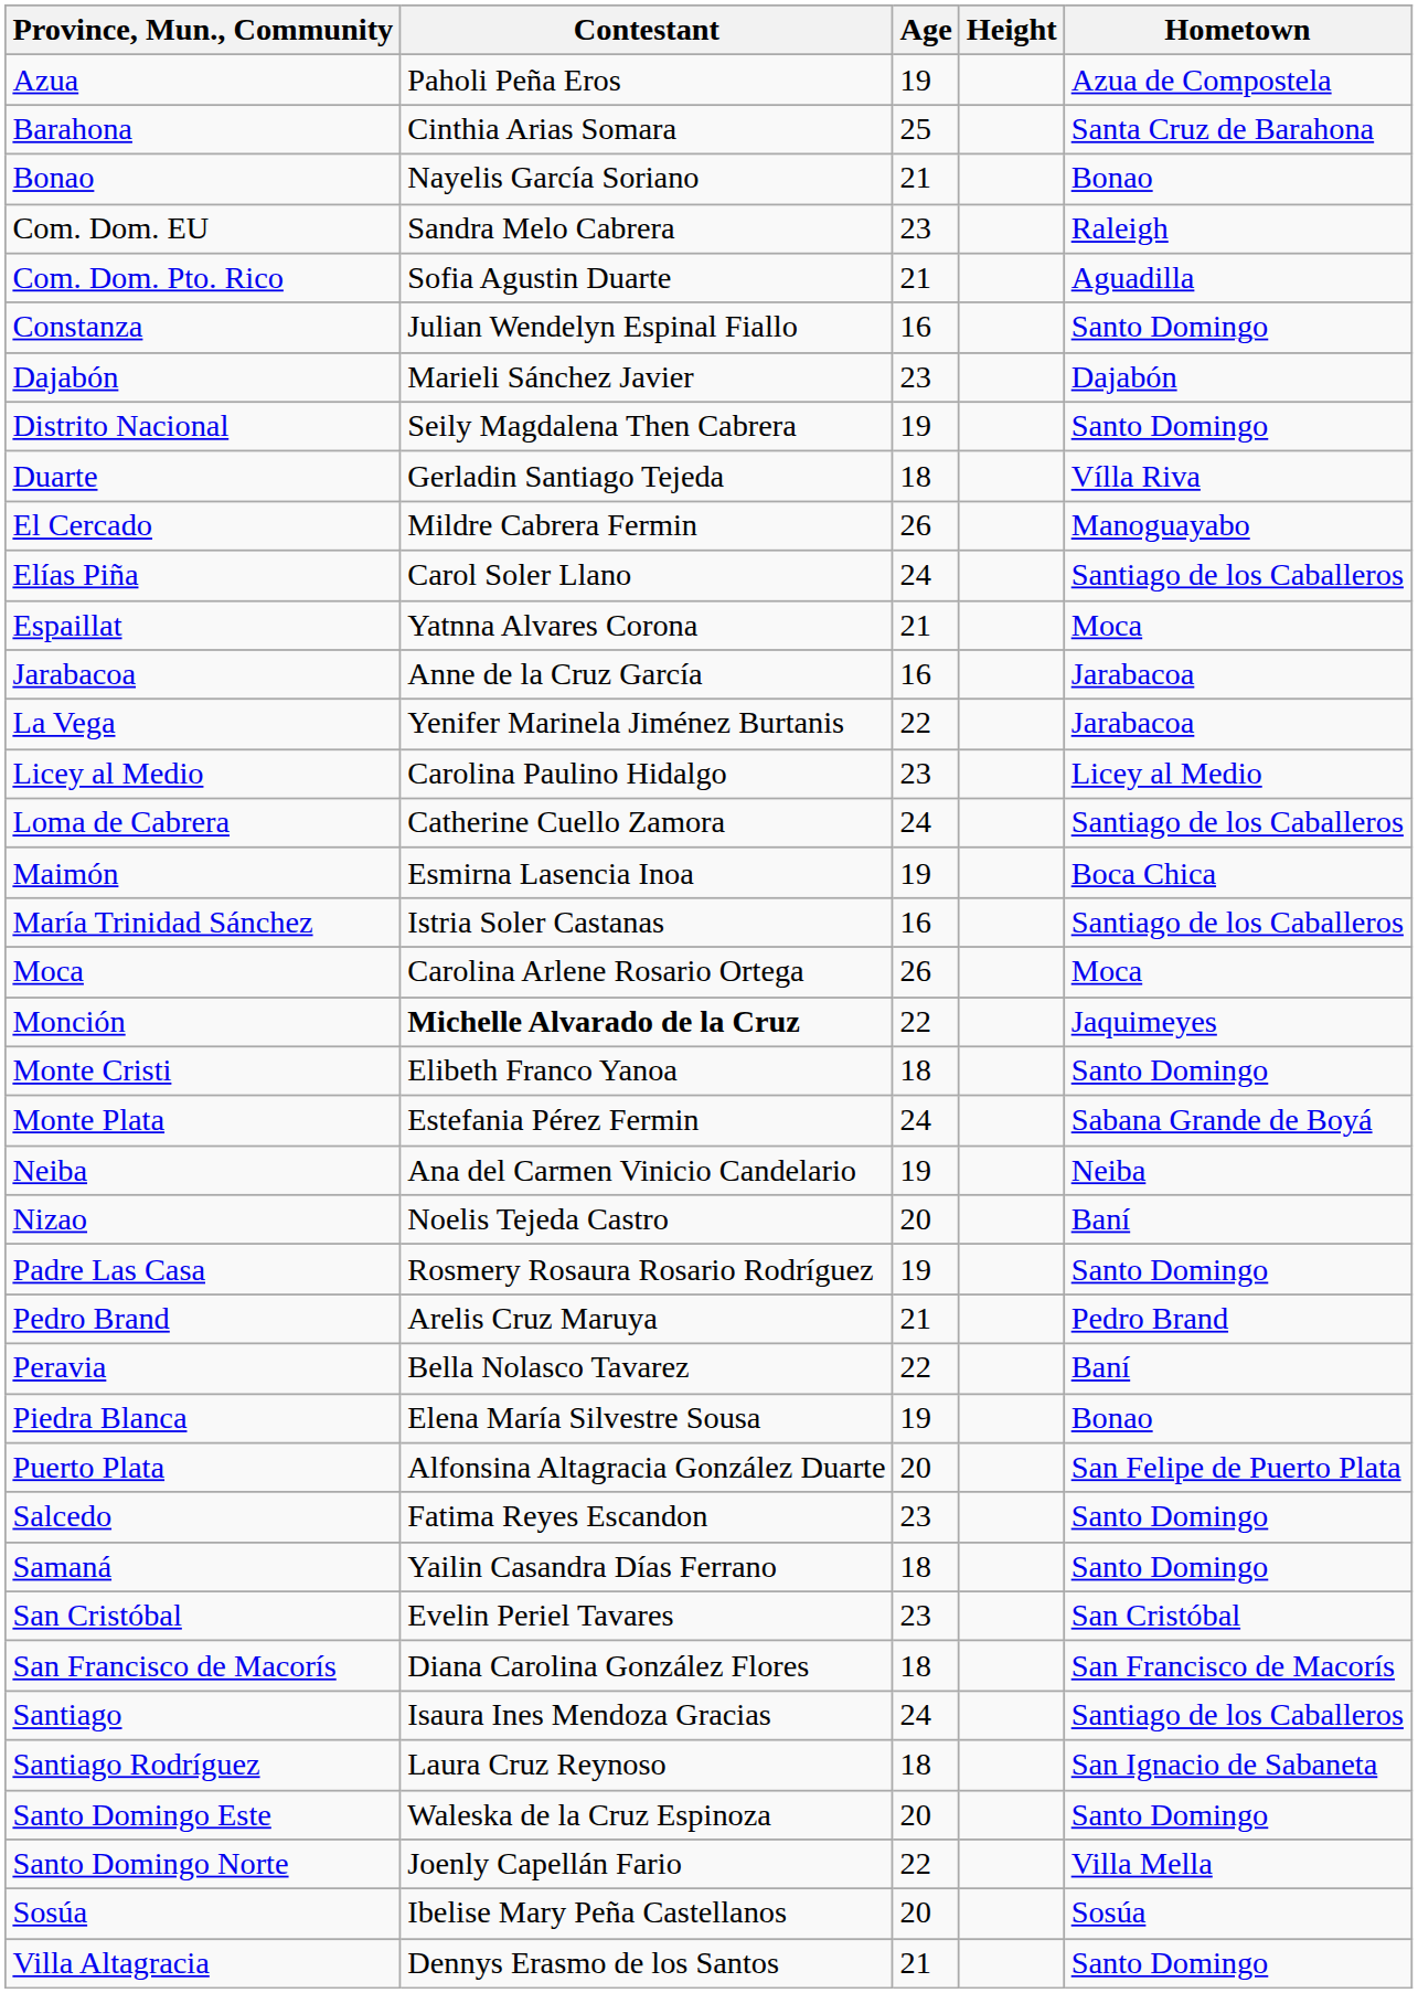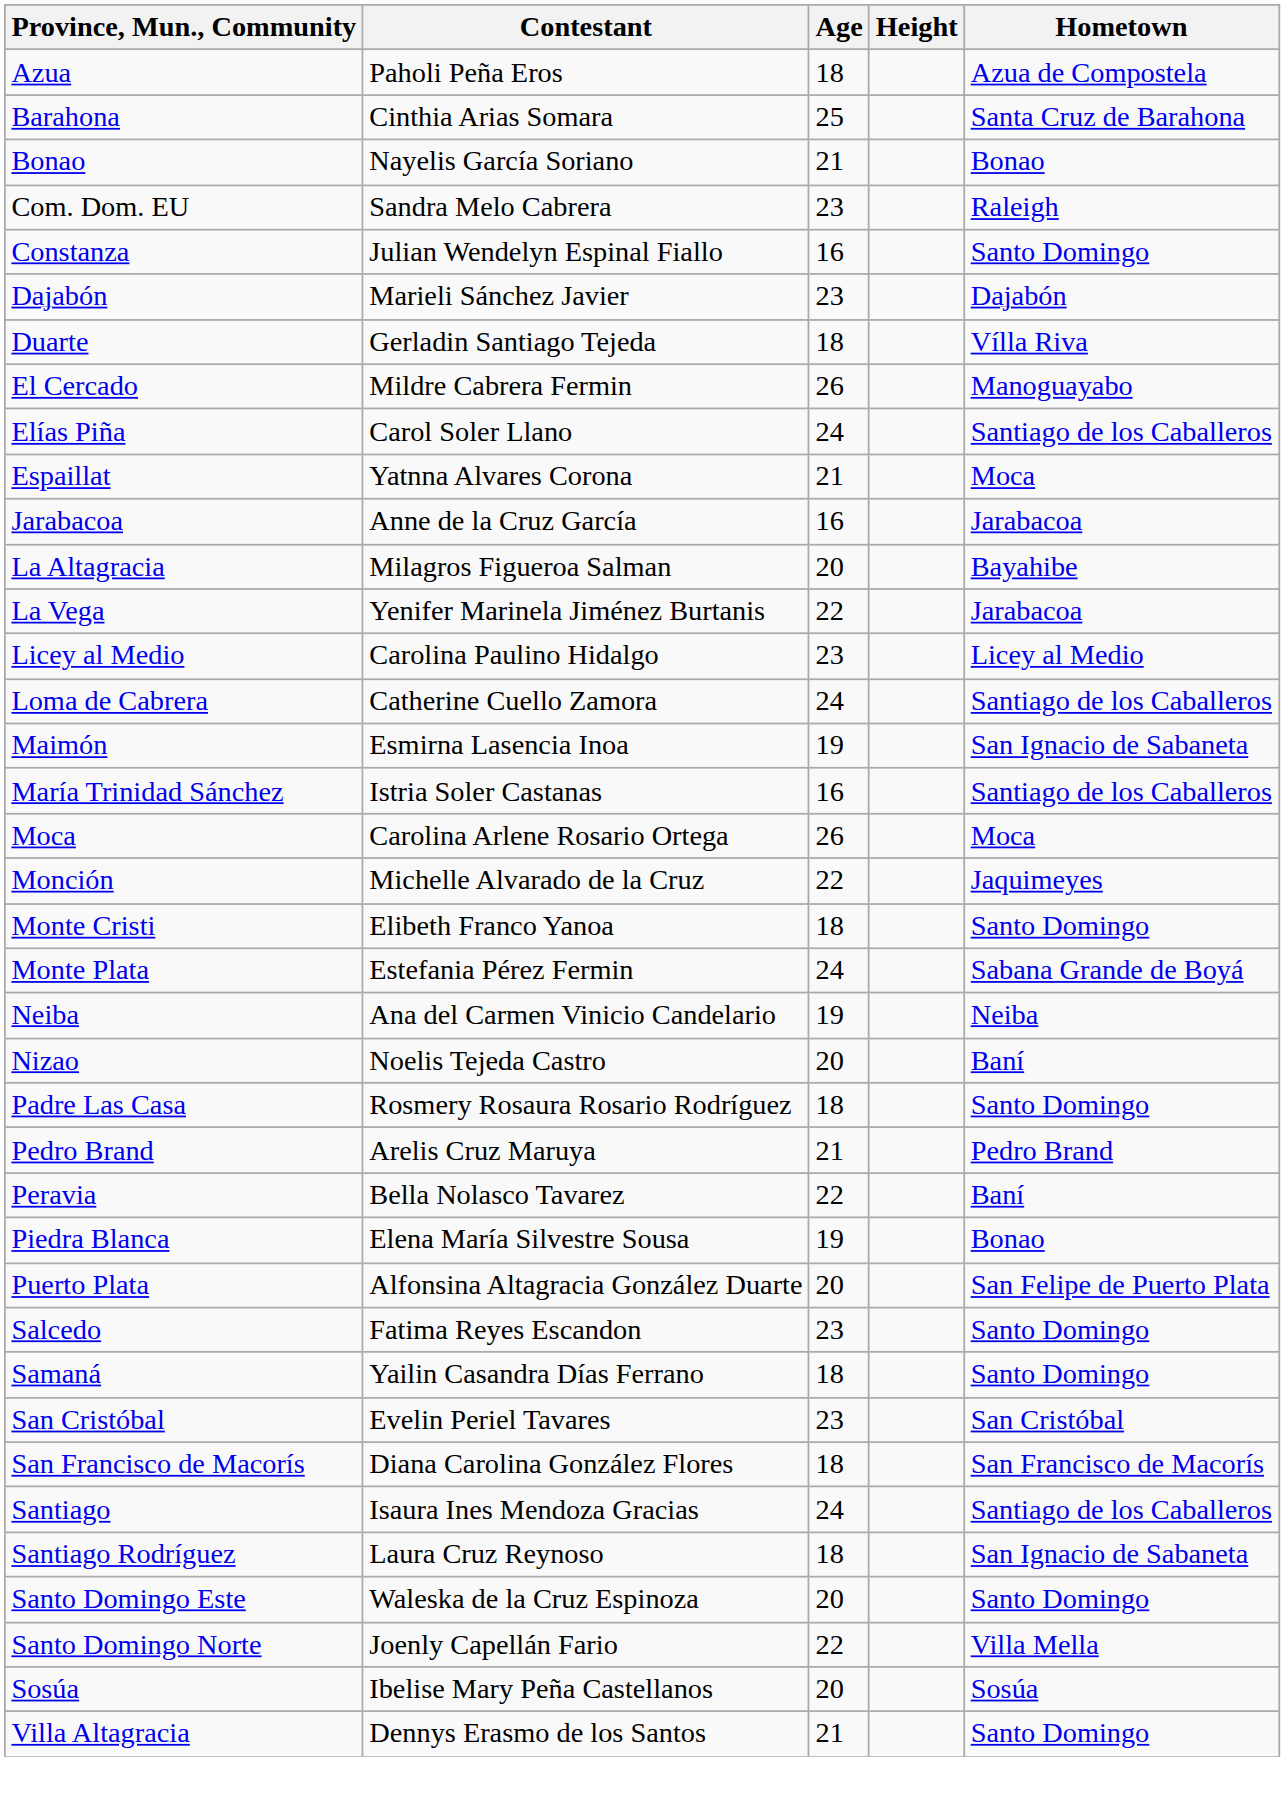 <table class="sortable wikitable">
 <tr>
 <th>Province, Mun., Community</th>
 <th>Contestant</th>
 <th>Age</th>
 <th>Height</th>
 <th>Hometown</th>
 </tr>
 <tr>
 <td><a href='#'>Azua</a></td>
 <td>Paholi Peña Eros</td>
-<td>19</td>
+<td>18</td>
 <td></td>
 <td><a href='#'>Azua de Compostela</a></td>
 </tr>
 <tr>
 <td><a href='#'>Barahona</a></td>
 <td>Cinthia Arias Somara</td>
 <td>25</td>
 <td></td>
 <td><a href='#'>Santa Cruz de Barahona</a></td>
 </tr>
 <tr>
 <td><a href='#'>Bonao</a></td>
 <td>Nayelis García Soriano</td>
 <td>21</td>
 <td></td>
 <td><a href='#'>Bonao</a></td>
 </tr>
 <tr>
 <td>Com. Dom. EU</td>
 <td>Sandra Melo Cabrera</td>
 <td>23</td>
 <td></td>
 <td><a href='#'>Raleigh</a></td>
 </tr>
 <tr>
-<td><a href='#'>Com. Dom. Pto. Rico</a></td>
-<td>Sofia Agustin Duarte</td>
-<td>21</td>
-<td></td>
-<td><a href='#'>Aguadilla</a></td>
-</tr>
-<tr>
 <td><a href='#'>Constanza</a></td>
 <td>Julian Wendelyn Espinal Fiallo</td>
 <td>16</td>
 <td></td>
 <td><a href='#'>Santo Domingo</a></td>
 </tr>
 <tr>
 <td><a href='#'>Dajabón</a></td>
 <td>Marieli Sánchez Javier</td>
 <td>23</td>
 <td></td>
 <td><a href='#'>Dajabón</a></td>
-</tr>
-<tr>
-<td><a href='#'>Distrito Nacional</a></td>
-<td>Seily Magdalena Then Cabrera</td>
-<td>19</td>
-<td></td>
-<td><a href='#'>Santo Domingo</a></td>
 </tr>
 <tr>
 <td><a href='#'>Duarte</a></td>
 <td>Gerladin Santiago Tejeda</td>
 <td>18</td>
 <td></td>
 <td><a href='#'>Vílla Riva</a></td>
 </tr>
 <tr>
 <td><a href='#'>El Cercado</a></td>
 <td>Mildre Cabrera Fermin</td>
 <td>26</td>
 <td></td>
 <td><a href='#'>Manoguayabo</a></td>
 </tr>
 <tr>
 <td><a href='#'>Elías Piña</a></td>
 <td>Carol Soler Llano</td>
 <td>24</td>
 <td></td>
 <td><a href='#'>Santiago de los Caballeros</a></td>
 </tr>
 <tr>
 <td><a href='#'>Espaillat</a></td>
 <td>Yatnna Alvares Corona</td>
 <td>21</td>
 <td></td>
 <td><a href='#'>Moca</a></td>
 </tr>
 <tr>
 <td><a href='#'>Jarabacoa</a></td>
 <td>Anne de la Cruz García</td>
 <td>16</td>
 <td></td>
 <td><a href='#'>Jarabacoa</a></td>
 </tr>
 <tr>
+<td><a href='#'>La Altagracia</a></td>
+<td>Milagros Figueroa Salman</td>
+<td>20</td>
+<td></td>
+<td><a href='#'>Bayahibe</a></td>
+</tr>
+<tr>
 <td><a href='#'>La Vega</a></td>
 <td>Yenifer Marinela Jiménez Burtanis</td>
 <td>22</td>
 <td></td>
 <td><a href='#'>Jarabacoa</a></td>
 </tr>
 <tr>
 <td><a href='#'>Licey al Medio</a></td>
 <td>Carolina Paulino Hidalgo</td>
 <td>23</td>
 <td></td>
 <td><a href='#'>Licey al Medio</a></td>
 </tr>
 <tr>
 <td><a href='#'>Loma de Cabrera</a></td>
 <td>Catherine Cuello Zamora</td>
 <td>24</td>
 <td></td>
 <td><a href='#'>Santiago de los Caballeros</a></td>
 </tr>
 <tr>
 <td><a href='#'>Maimón</a></td>
 <td>Esmirna Lasencia Inoa</td>
 <td>19</td>
 <td></td>
-<td><a href='#'>Boca Chica</a></td>
+<td><a href='#'>San Ignacio de Sabaneta</a></td>
 </tr>
 <tr>
 <td><a href='#'>María Trinidad Sánchez</a></td>
 <td>Istria Soler Castanas</td>
 <td>16</td>
 <td></td>
 <td><a href='#'>Santiago de los Caballeros</a></td>
 </tr>
 <tr>
 <td><a href='#'>Moca</a></td>
 <td>Carolina Arlene Rosario Ortega</td>
 <td>26</td>
 <td></td>
 <td><a href='#'>Moca</a></td>
 </tr>
 <tr>
 <td><a href='#'>Monción</a></td>
-<td><strong>Michelle Alvarado de la Cruz</strong></td>
+<td>Michelle Alvarado de la Cruz</td>
 <td>22</td>
 <td></td>
 <td><a href='#'>Jaquimeyes</a></td>
 </tr>
 <tr>
 <td><a href='#'>Monte Cristi</a></td>
 <td>Elibeth Franco Yanoa</td>
 <td>18</td>
 <td></td>
 <td><a href='#'>Santo Domingo</a></td>
 </tr>
 <tr>
 <td><a href='#'>Monte Plata</a></td>
 <td>Estefania Pérez Fermin</td>
 <td>24</td>
 <td></td>
 <td><a href='#'>Sabana Grande de Boyá</a></td>
 </tr>
 <tr>
 <td><a href='#'>Neiba</a></td>
 <td>Ana del Carmen Vinicio Candelario</td>
 <td>19</td>
 <td></td>
 <td><a href='#'>Neiba</a></td>
 </tr>
 <tr>
 <td><a href='#'>Nizao</a></td>
 <td>Noelis Tejeda Castro</td>
 <td>20</td>
 <td></td>
 <td><a href='#'>Baní</a></td>
 </tr>
 <tr>
 <td><a href='#'>Padre Las Casa</a></td>
 <td>Rosmery Rosaura Rosario Rodríguez</td>
-<td>19</td>
+<td>18</td>
 <td></td>
 <td><a href='#'>Santo Domingo</a></td>
 </tr>
 <tr>
 <td><a href='#'>Pedro Brand</a></td>
 <td>Arelis Cruz Maruya</td>
 <td>21</td>
 <td></td>
 <td><a href='#'>Pedro Brand</a></td>
 </tr>
 <tr>
 <td><a href='#'>Peravia</a></td>
 <td>Bella Nolasco Tavarez</td>
 <td>22</td>
 <td></td>
 <td><a href='#'>Baní</a></td>
 </tr>
 <tr>
 <td><a href='#'>Piedra Blanca</a></td>
 <td>Elena María Silvestre Sousa</td>
 <td>19</td>
 <td></td>
 <td><a href='#'>Bonao</a></td>
 </tr>
 <tr>
 <td><a href='#'>Puerto Plata</a></td>
 <td>Alfonsina Altagracia González Duarte</td>
 <td>20</td>
 <td></td>
 <td><a href='#'>San Felipe de Puerto Plata</a></td>
 </tr>
 <tr>
 <td><a href='#'>Salcedo</a></td>
 <td>Fatima Reyes Escandon</td>
 <td>23</td>
 <td></td>
 <td><a href='#'>Santo Domingo</a></td>
 </tr>
 <tr>
 <td><a href='#'>Samaná</a></td>
 <td>Yailin Casandra Días Ferrano</td>
 <td>18</td>
 <td></td>
 <td><a href='#'>Santo Domingo</a></td>
 </tr>
 <tr>
 <td><a href='#'>San Cristóbal</a></td>
 <td>Evelin Periel Tavares</td>
 <td>23</td>
 <td></td>
 <td><a href='#'>San Cristóbal</a></td>
 </tr>
 <tr>
 <td><a href='#'>San Francisco de Macorís</a></td>
 <td>Diana Carolina González Flores</td>
 <td>18</td>
 <td></td>
 <td><a href='#'>San Francisco de Macorís</a></td>
 </tr>
 <tr>
 <td><a href='#'>Santiago</a></td>
 <td>Isaura Ines Mendoza Gracias</td>
 <td>24</td>
 <td></td>
 <td><a href='#'>Santiago de los Caballeros</a></td>
 </tr>
 <tr>
 <td><a href='#'>Santiago Rodríguez</a></td>
 <td>Laura Cruz Reynoso</td>
 <td>18</td>
 <td></td>
 <td><a href='#'>San Ignacio de Sabaneta</a></td>
 </tr>
 <tr>
 <td><a href='#'>Santo Domingo Este</a></td>
 <td>Waleska de la Cruz Espinoza</td>
 <td>20</td>
 <td></td>
 <td><a href='#'>Santo Domingo</a></td>
 </tr>
 <tr>
 <td><a href='#'>Santo Domingo Norte</a></td>
 <td>Joenly Capellán Fario</td>
 <td>22</td>
 <td></td>
 <td><a href='#'>Villa Mella</a></td>
 </tr>
 <tr>
 <td><a href='#'>Sosúa</a></td>
 <td>Ibelise Mary Peña Castellanos</td>
 <td>20</td>
 <td></td>
 <td><a href='#'>Sosúa</a></td>
 </tr>
 <tr>
 <td><a href='#'>Villa Altagracia</a></td>
 <td>Dennys Erasmo de los Santos</td>
 <td>21</td>
 <td></td>
 <td><a href='#'>Santo Domingo</a></td>
 </tr>
 </table>
